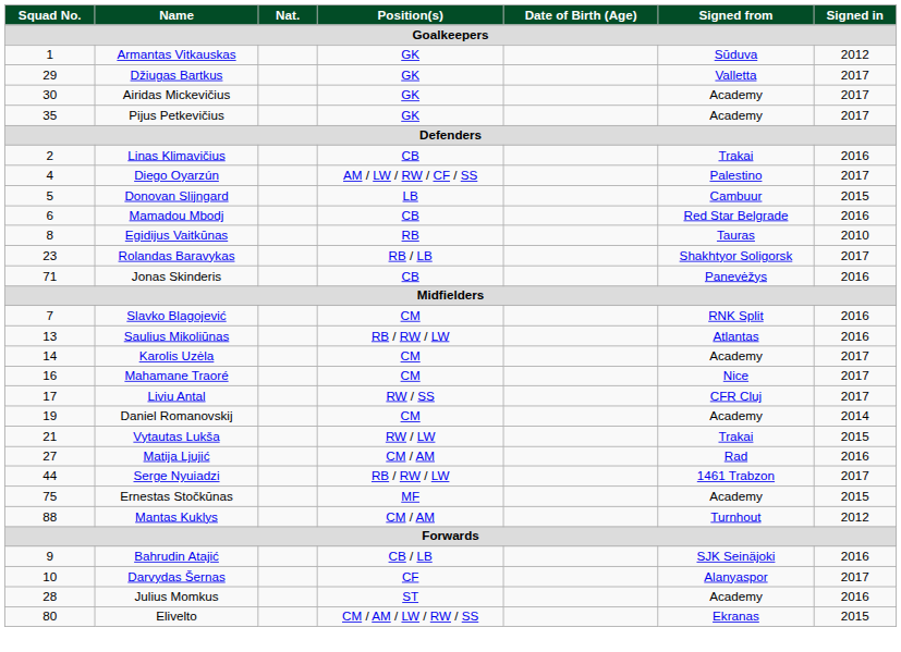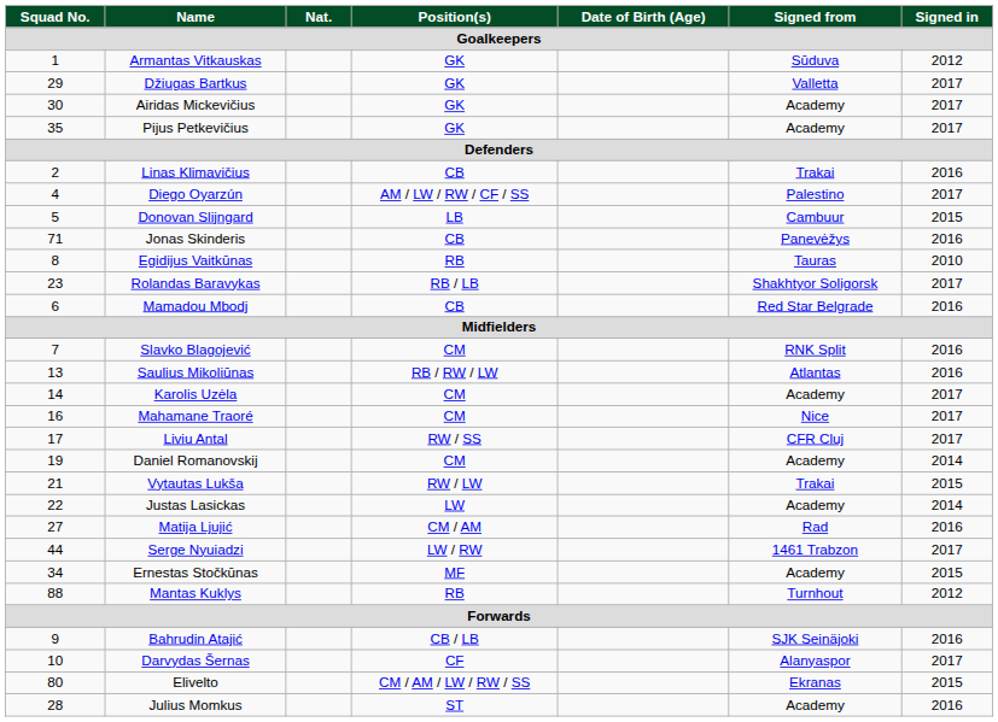 <table class="wikitable" style="text-align:center; font-size:90%; width:80%;">
 <tr>
 <th style="background:#024C26; color:#FFFFFF; text-align:center;">Squad No.</th>
 <th style="background:#024C26; color:#FFFFFF; text-align:center;">Name</th>
 <th style="background:#024C26; color:#FFFFFF; width:60px; text-align:center;">Nat.</th>
 <th style="background:#024C26; color:#FFFFFF; text-align:center;">Position(s)</th>
 <th style="background:#024C26; color:#FFFFFF; text-align:center;">Date of Birth (Age)</th>
 <th style="background:#024C26; color:#FFFFFF; text-align:center;">Signed from</th>
 <th style="background:#024C26; color:#FFFFFF; text-align:center;">Signed in</th>
 </tr>
 <tr>
 <th colspan="7" style="background:#dcdcdc; text-align:center">Goalkeepers</th>
 </tr>
 <tr>
 <td>1</td>
 <td><a href='#'>Armantas Vitkauskas</a></td>
 <td></td>
 <td><a href='#'>GK</a></td>
 <td></td>
 <td> <a href='#'>Sūduva</a></td>
 <td>2012</td>
 </tr>
 <tr>
 <td>29</td>
 <td><a href='#'>Džiugas Bartkus</a></td>
 <td></td>
 <td><a href='#'>GK</a></td>
 <td></td>
 <td> <a href='#'>Valletta</a></td>
 <td>2017</td>
 </tr>
 <tr>
 <td>30</td>
 <td>Airidas Mickevičius</td>
 <td></td>
 <td><a href='#'>GK</a></td>
 <td></td>
 <td>Academy</td>
 <td>2017</td>
 </tr>
 <tr>
 <td>35</td>
 <td>Pijus Petkevičius</td>
 <td></td>
 <td><a href='#'>GK</a></td>
 <td></td>
 <td>Academy</td>
 <td>2017</td>
 </tr>
 <tr>
 <th colspan="7" style="background:#dcdcdc; text-align:center">Defenders</th>
 </tr>
 <tr>
 <td>2</td>
 <td><a href='#'>Linas Klimavičius</a></td>
 <td></td>
 <td><a href='#'>CB</a></td>
 <td></td>
 <td> <a href='#'>Trakai</a></td>
 <td>2016</td>
 </tr>
 <tr>
 <td>4</td>
 <td><a href='#'>Diego Oyarzún</a></td>
 <td></td>
 <td><a href='#'>AM</a> / <a href='#'>LW</a> / <a href='#'>RW</a> / <a href='#'>CF</a> / <a href='#'>SS</a></td>
 <td></td>
 <td> <a href='#'>Palestino</a></td>
 <td>2017</td>
 </tr>
 <tr>
 <td>5</td>
 <td><a href='#'>Donovan Slijngard</a></td>
 <td></td>
 <td><a href='#'>LB</a></td>
 <td></td>
 <td> <a href='#'>Cambuur</a></td>
 <td>2015</td>
 </tr>
 <tr>
-<td>6</td>
-<td><a href='#'>Mamadou Mbodj</a></td>
+<td>71</td>
+<td>Jonas Skinderis</td>
 <td></td>
 <td><a href='#'>CB</a></td>
 <td></td>
-<td> <a href='#'>Red Star Belgrade</a></td>
+<td> <a href='#'>Panevėžys</a></td>
 <td>2016</td>
 </tr>
 <tr>
 <td>8</td>
 <td><a href='#'>Egidijus Vaitkūnas</a></td>
 <td></td>
 <td><a href='#'>RB</a></td>
 <td></td>
 <td> <a href='#'>Tauras</a></td>
 <td>2010</td>
 </tr>
 <tr>
 <td>23</td>
 <td><a href='#'>Rolandas Baravykas</a></td>
 <td></td>
 <td><a href='#'>RB</a> / <a href='#'>LB</a></td>
 <td></td>
 <td> <a href='#'>Shakhtyor Soligorsk</a></td>
 <td>2017</td>
 </tr>
 <tr>
-<td>71</td>
-<td>Jonas Skinderis</td>
+<td>6</td>
+<td><a href='#'>Mamadou Mbodj</a></td>
 <td></td>
 <td><a href='#'>CB</a></td>
 <td></td>
-<td> <a href='#'>Panevėžys</a></td>
+<td> <a href='#'>Red Star Belgrade</a></td>
 <td>2016</td>
 </tr>
 <tr>
 <th colspan="7" style="background:#dcdcdc; text-align:center">Midfielders</th>
 </tr>
 <tr>
 <td>7</td>
 <td><a href='#'>Slavko Blagojević</a></td>
 <td></td>
 <td><a href='#'>CM</a></td>
 <td></td>
 <td> <a href='#'>RNK Split</a></td>
 <td>2016</td>
 </tr>
 <tr>
 <td>13</td>
 <td><a href='#'>Saulius Mikoliūnas</a></td>
 <td></td>
 <td><a href='#'>RB</a> / <a href='#'>RW</a> / <a href='#'>LW</a></td>
 <td></td>
 <td> <a href='#'>Atlantas</a></td>
 <td>2016</td>
 </tr>
 <tr>
 <td>14</td>
 <td><a href='#'>Karolis Uzėla</a></td>
 <td></td>
 <td><a href='#'>CM</a></td>
 <td></td>
 <td>Academy</td>
 <td>2017</td>
 </tr>
 <tr>
 <td>16</td>
 <td><a href='#'>Mahamane Traoré</a></td>
 <td></td>
 <td><a href='#'>CM</a></td>
 <td></td>
 <td> <a href='#'>Nice</a></td>
 <td>2017</td>
 </tr>
 <tr>
 <td>17</td>
 <td><a href='#'>Liviu Antal</a></td>
 <td></td>
 <td><a href='#'>RW</a> / <a href='#'>SS</a></td>
 <td></td>
 <td> <a href='#'>CFR Cluj</a></td>
 <td>2017</td>
 </tr>
 <tr>
 <td>19</td>
 <td>Daniel Romanovskij</td>
 <td></td>
 <td><a href='#'>CM</a></td>
 <td></td>
 <td>Academy</td>
 <td>2014</td>
 </tr>
 <tr>
 <td>21</td>
 <td><a href='#'>Vytautas Lukša</a></td>
 <td></td>
 <td><a href='#'>RW</a> / <a href='#'>LW</a></td>
 <td></td>
 <td> <a href='#'>Trakai</a></td>
 <td>2015</td>
 </tr>
 <tr>
+<td>22</td>
+<td>Justas Lasickas</td>
+<td></td>
+<td><a href='#'>LW</a></td>
+<td></td>
+<td>Academy</td>
+<td>2014</td>
+</tr>
+<tr>
 <td>27</td>
 <td><a href='#'>Matija Ljujić</a></td>
 <td></td>
 <td><a href='#'>CM</a> / <a href='#'>AM</a></td>
 <td></td>
 <td> <a href='#'>Rad</a></td>
 <td>2016</td>
 </tr>
 <tr>
 <td>44</td>
 <td><a href='#'>Serge Nyuiadzi</a></td>
 <td></td>
-<td><a href='#'>RB</a> / <a href='#'>RW</a> / <a href='#'>LW</a></td>
+<td><a href='#'>LW</a> / <a href='#'>RW</a></td>
 <td></td>
 <td> <a href='#'>1461 Trabzon</a></td>
 <td>2017</td>
 </tr>
 <tr>
-<td>75</td>
+<td>34</td>
 <td>Ernestas Stočkūnas</td>
 <td></td>
 <td><a href='#'>MF</a></td>
 <td></td>
 <td>Academy</td>
 <td>2015</td>
 </tr>
 <tr>
 <td>88</td>
 <td><a href='#'>Mantas Kuklys</a></td>
 <td></td>
-<td><a href='#'>CM</a> / <a href='#'>AM</a></td>
+<td><a href='#'>RB</a></td>
 <td></td>
 <td> <a href='#'>Turnhout</a></td>
 <td>2012</td>
 </tr>
 <tr>
 <th colspan="7" style="background:#dcdcdc; text-align:center">Forwards</th>
 </tr>
 <tr>
 <td>9</td>
 <td><a href='#'>Bahrudin Atajić</a></td>
 <td></td>
 <td><a href='#'>CB</a> / <a href='#'>LB</a></td>
 <td></td>
 <td> <a href='#'>SJK Seinäjoki</a></td>
 <td>2016</td>
 </tr>
 <tr>
 <td>10</td>
 <td><a href='#'>Darvydas Šernas</a></td>
 <td></td>
 <td><a href='#'>CF</a></td>
 <td></td>
 <td> <a href='#'>Alanyaspor</a></td>
 <td>2017</td>
 </tr>
 <tr>
+<td>80</td>
+<td>Elivelto</td>
+<td></td>
+<td><a href='#'>CM</a> / <a href='#'>AM</a> / <a href='#'>LW</a> / <a href='#'>RW</a> / <a href='#'>SS</a></td>
+<td></td>
+<td> <a href='#'>Ekranas</a></td>
+<td>2015</td>
+</tr>
+<tr>
 <td>28</td>
 <td>Julius Momkus</td>
 <td></td>
 <td><a href='#'>ST</a></td>
 <td></td>
 <td>Academy</td>
 <td>2016</td>
 </tr>
-<tr>
-<td>80</td>
-<td>Elivelto</td>
-<td></td>
-<td><a href='#'>CM</a> / <a href='#'>AM</a> / <a href='#'>LW</a> / <a href='#'>RW</a> / <a href='#'>SS</a></td>
-<td></td>
-<td> <a href='#'>Ekranas</a></td>
-<td>2015</td>
-</tr>
 </table>
